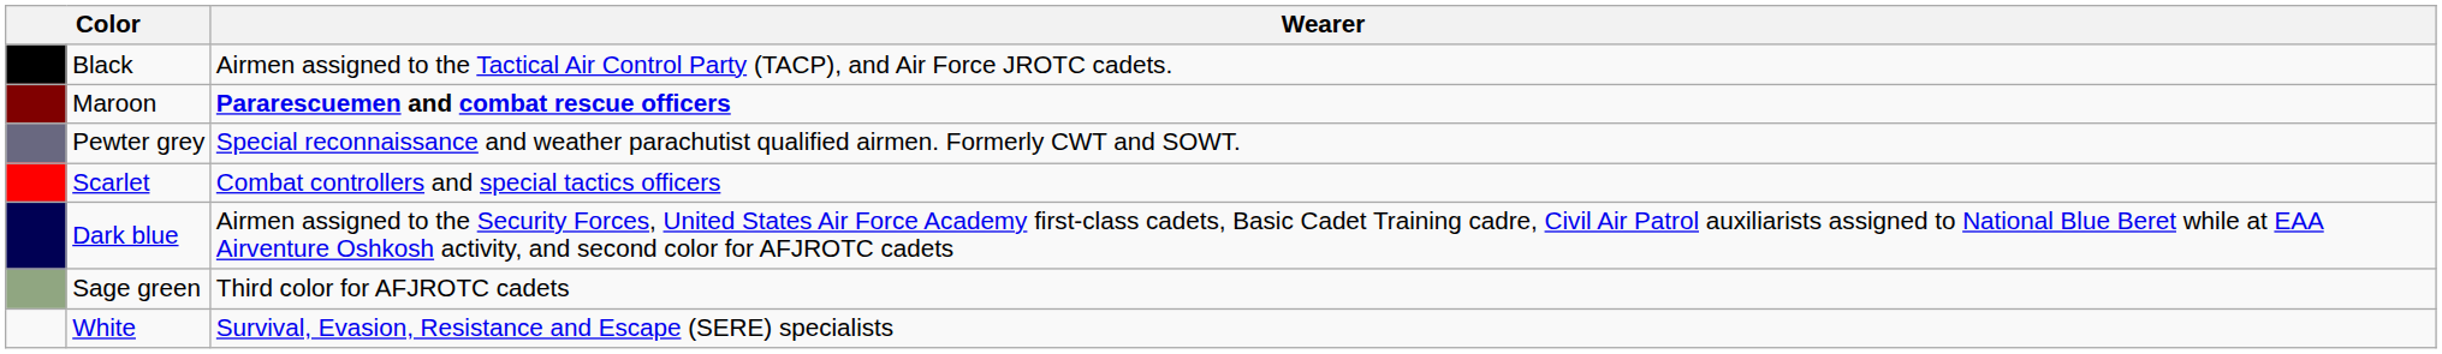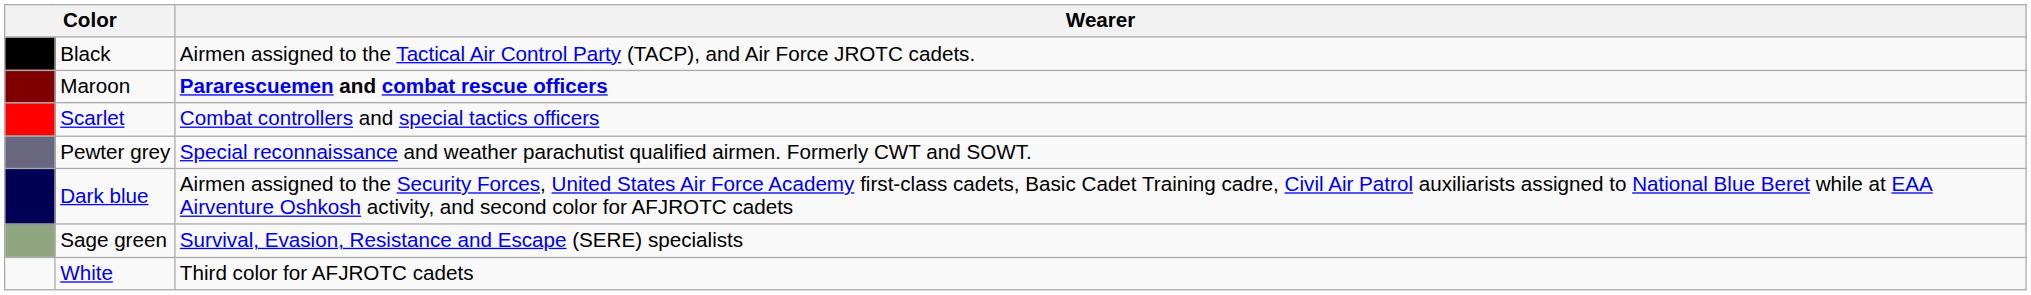 <table class="wikitable">
 <tr>
 <th colspan="2">Color</th>
 <th>Wearer</th>
 </tr>
 <tr>
 <td style="background:#000; width:2em;"></td>
 <td>Black</td>
 <td>Airmen assigned to the <a href='#'>Tactical Air Control Party</a> (TACP), and Air Force JROTC cadets.</td>
 </tr>
 <tr>
 <td style="background:maroon;"></td>
 <td>Maroon</td>
 <td><strong><a href='#'>Pararescuemen</a> and <a href='#'>combat rescue officers</a></strong></td>
 </tr>
 <tr>
+<td style="background:#f00;"></td>
+<td><a href='#'>Scarlet</a></td>
+<td><a href='#'>Combat controllers</a> and <a href='#'>special tactics officers</a></td>
+</tr>
+<tr>
 <td style="background:#696880;"></td>
 <td>Pewter grey</td>
 <td><a href='#'>Special reconnaissance</a> and weather parachutist qualified airmen. Formerly CWT and SOWT.</td>
-</tr>
-<tr>
-<td style="background:#f00;"></td>
-<td><a href='#'>Scarlet</a></td>
-<td><a href='#'>Combat controllers</a> and <a href='#'>special tactics officers</a></td>
 </tr>
 <tr>
 <td style="background:#000054;"></td>
 <td><a href='#'>Dark blue</a></td>
 <td>Airmen assigned to the <a href='#'>Security Forces</a>, <a href='#'>United States Air Force Academy</a> first-class cadets, Basic Cadet Training cadre, <a href='#'>Civil Air Patrol</a> auxiliarists assigned to <a href='#'>National Blue Beret</a> while at <a href='#'>EAA Airventure Oshkosh</a> activity, and second color for AFJROTC cadets</td>
 </tr>
 <tr>
 <td style="background:#90A681;"></td>
 <td>Sage green</td>
-<td>Third color for AFJROTC cadets</td>
+<td><a href='#'>Survival, Evasion, Resistance and Escape</a> (SERE) specialists</td>
 </tr>
 <tr>
 <td></td>
 <td><a href='#'>White</a></td>
-<td><a href='#'>Survival, Evasion, Resistance and Escape</a> (SERE) specialists</td>
+<td>Third color for AFJROTC cadets</td>
 </tr>
 </table>
